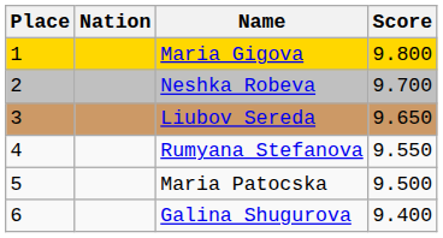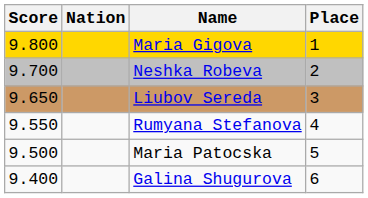 <table class="wikitable">
 <tr>
-<th>Place</th>
+<th>Score</th>
 <th>Nation</th>
 <th>Name</th>
-<th>Score</th>
+<th>Place</th>
 </tr>
 <tr bgcolor=gold>
-<td>1</td>
+<td>9.800</td>
 <td></td>
 <td><a href='#'>Maria Gigova</a></td>
-<td>9.800</td>
+<td>1</td>
 </tr>
 <tr bgcolor=silver>
-<td>2</td>
+<td>9.700</td>
 <td></td>
 <td><a href='#'>Neshka Robeva</a></td>
-<td>9.700</td>
+<td>2</td>
 </tr>
 <tr bgcolor=cc9966>
-<td>3</td>
+<td>9.650</td>
 <td></td>
 <td><a href='#'>Liubov Sereda</a></td>
-<td>9.650</td>
+<td>3</td>
 </tr>
 <tr>
-<td>4</td>
+<td>9.550</td>
 <td></td>
 <td><a href='#'>Rumyana Stefanova</a></td>
-<td>9.550</td>
+<td>4</td>
 </tr>
 <tr>
-<td>5</td>
+<td>9.500</td>
 <td></td>
 <td>Maria Patocska</td>
-<td>9.500</td>
+<td>5</td>
 </tr>
 <tr>
-<td>6</td>
+<td>9.400</td>
 <td></td>
 <td><a href='#'>Galina Shugurova</a></td>
-<td>9.400</td>
+<td>6</td>
 </tr>
 </table>
